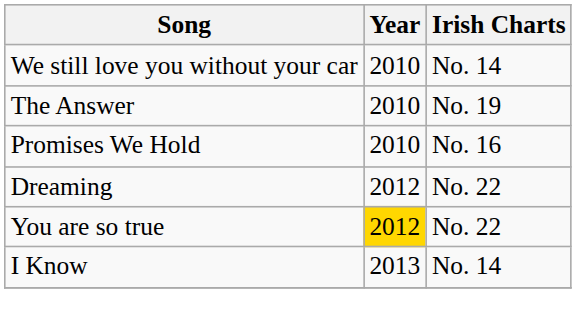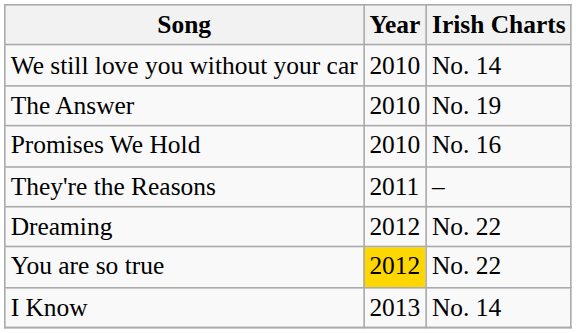 <table class="wikitable">
 <tr>
 <th>Song</th>
 <th>Year</th>
 <th>Irish Charts</th>
 </tr>
 <tr>
 <td>We still love you without your car</td>
 <td>2010</td>
 <td>No. 14</td>
 </tr>
 <tr>
 <td>The Answer</td>
 <td>2010</td>
 <td>No. 19</td>
 </tr>
 <tr>
 <td>Promises We Hold</td>
 <td>2010</td>
 <td>No. 16</td>
 </tr>
 <tr>
+<td>They're the Reasons</td>
+<td>2011</td>
+<td>–</td>
+</tr>
+<tr>
 <td>Dreaming</td>
 <td>2012</td>
 <td>No. 22</td>
 </tr>
 <tr>
 <td>You are so true</td>
 <td style="background: gold;">2012</td>
 <td>No. 22</td>
 </tr>
 <tr>
 <td>I Know</td>
 <td>2013</td>
 <td>No. 14</td>
 </tr>
 <tr>
 </tr>
 </table>
